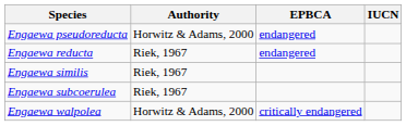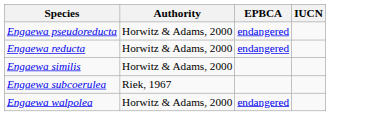 <table class="wikitable sortable">
 <tr>
 <th>Species</th>
 <th>Authority</th>
 <th>EPBCA</th>
 <th>IUCN</th>
 </tr>
 <tr>
 <td><em><a href='#'>Engaewa pseudoreducta</a></em></td>
 <td>Horwitz & Adams, 2000</td>
 <td><a href='#'>endangered</a></td>
 <td></td>
 </tr>
 <tr>
 <td><em><a href='#'>Engaewa reducta</a></em></td>
-<td>Riek, 1967</td>
+<td>Horwitz & Adams, 2000</td>
 <td><a href='#'>endangered</a></td>
 <td></td>
 </tr>
 <tr>
 <td><em><a href='#'>Engaewa similis</a></em></td>
-<td>Riek, 1967</td>
+<td>Horwitz & Adams, 2000</td>
 <td></td>
 <td></td>
 </tr>
 <tr>
 <td><em><a href='#'>Engaewa subcoerulea</a></em></td>
 <td>Riek, 1967</td>
 <td></td>
 <td></td>
 </tr>
 <tr>
 <td><em><a href='#'>Engaewa walpolea</a></em></td>
 <td>Horwitz & Adams, 2000</td>
-<td><a href='#'>critically endangered</a></td>
+<td><a href='#'>endangered</a></td>
 <td></td>
 </tr>
 </table>
